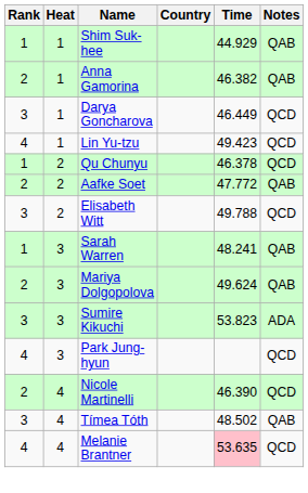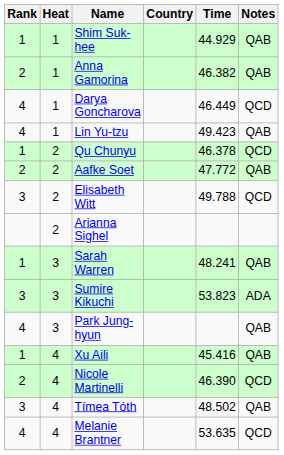 <table class="wikitable sortable" style="text-align:center" width=50%>
 <tr>
 <th>Rank</th>
 <th>Heat</th>
 <th>Name</th>
 <th>Country</th>
 <th>Time</th>
 <th>Notes</th>
 </tr>
 <tr bgcolor=ccffcc>
 <td>1</td>
 <td>1</td>
 <td align=left><a href='#'>Shim Suk-hee</a></td>
 <td align=left></td>
 <td>44.929</td>
 <td>QAB</td>
 </tr>
 <tr bgcolor=ccffcc>
 <td>2</td>
 <td>1</td>
 <td align=left><a href='#'>Anna Gamorina</a></td>
 <td align=left></td>
 <td>46.382</td>
 <td>QAB</td>
 </tr>
 <tr>
-<td>3</td>
+<td>4</td>
 <td>1</td>
 <td align=left><a href='#'>Darya Goncharova</a></td>
 <td align=left></td>
 <td>46.449</td>
 <td>QCD</td>
 </tr>
 <tr>
 <td>4</td>
 <td>1</td>
 <td align=left><a href='#'>Lin Yu-tzu</a></td>
 <td align=left></td>
 <td>49.423</td>
-<td>QCD</td>
+<td>QAB</td>
 </tr>
 <tr bgcolor=ccffcc>
 <td>1</td>
 <td>2</td>
 <td align=left><a href='#'>Qu Chunyu</a></td>
 <td align=left></td>
 <td>46.378</td>
 <td>QCD</td>
 </tr>
 <tr bgcolor=ccffcc>
 <td>2</td>
 <td>2</td>
 <td align=left><a href='#'>Aafke Soet</a></td>
 <td align=left></td>
 <td>47.772</td>
 <td>QAB</td>
 </tr>
 <tr>
 <td>3</td>
 <td>2</td>
 <td align=left><a href='#'>Elisabeth Witt</a></td>
 <td align=left></td>
 <td>49.788</td>
 <td>QCD</td>
 </tr>
+<tr>
+<td></td>
+<td>2</td>
+<td align=left><a href='#'>Arianna Sighel</a></td>
+<td align=left></td>
+<td></td>
+<td></td>
+</tr>
 <tr bgcolor=ccffcc>
 <td>1</td>
 <td>3</td>
 <td align=left><a href='#'>Sarah Warren</a></td>
 <td align=left></td>
 <td>48.241</td>
-<td>QAB</td>
-</tr>
-<tr bgcolor=ccffcc>
-<td>2</td>
-<td>3</td>
-<td align=left><a href='#'>Mariya Dolgopolova</a></td>
-<td align=left></td>
-<td>49.624</td>
 <td>QAB</td>
 </tr>
 <tr bgcolor=ccffcc>
 <td>3</td>
 <td>3</td>
 <td align=left><a href='#'>Sumire Kikuchi</a></td>
 <td align=left></td>
 <td>53.823</td>
 <td>ADA</td>
 </tr>
 <tr>
 <td>4</td>
 <td>3</td>
 <td align=left><a href='#'>Park Jung-hyun</a></td>
 <td align=left></td>
 <td></td>
-<td>QCD</td>
+<td>QAB</td>
+</tr>
+<tr bgcolor=ccffcc>
+<td>1</td>
+<td>4</td>
+<td align=left><a href='#'>Xu Aili</a></td>
+<td align=left></td>
+<td>45.416</td>
+<td>QAB</td>
 </tr>
 <tr bgcolor=ccffcc>
 <td>2</td>
 <td>4</td>
 <td align=left><a href='#'>Nicole Martinelli</a></td>
 <td align=left></td>
 <td>46.390</td>
 <td>QCD</td>
 </tr>
 <tr>
 <td>3</td>
 <td>4</td>
 <td align=left><a href='#'>Tímea Tóth</a></td>
 <td align=left></td>
 <td>48.502</td>
 <td>QAB</td>
 </tr>
 <tr>
 <td>4</td>
 <td>4</td>
 <td align=left><a href='#'>Melanie Brantner</a></td>
 <td align=left></td>
-<td style="background: pink;">53.635</td>
+<td>53.635</td>
 <td>QCD</td>
 </tr>
 </table>
